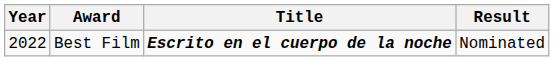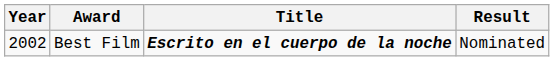 <table class="wikitable">
 <tr>
 <th>Year</th>
 <th>Award</th>
 <th>Title</th>
 <th>Result</th>
 </tr>
 <tr>
-<td>2022</td>
+<td>2002</td>
 <td>Best Film</td>
 <td><strong><em>Escrito en el cuerpo de la noche</em></strong></td>
 <td>Nominated</td>
 </tr>
 </table>
